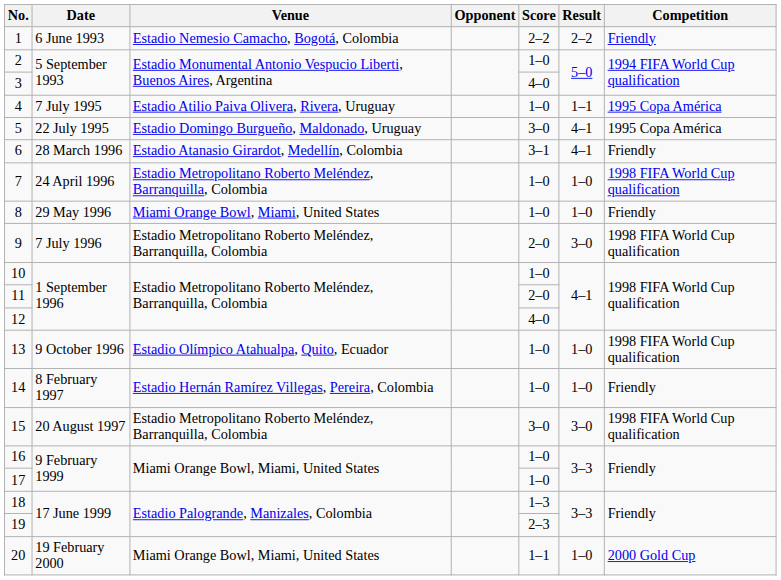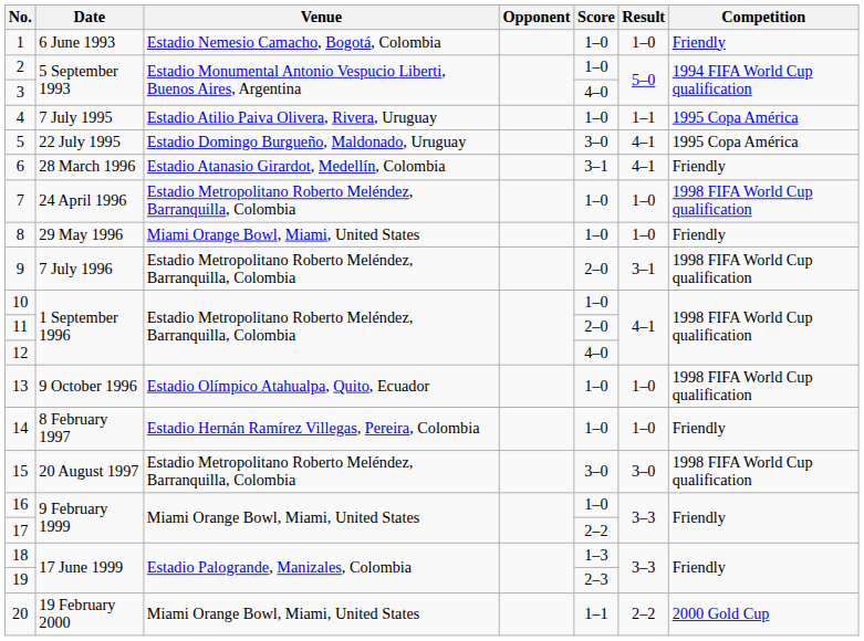 <table class="wikitable sortable">
 <tr>
 <th scope="col">No.</th>
 <th scope="col">Date</th>
 <th scope="col">Venue</th>
 <th scope="col">Opponent</th>
 <th scope="col">Score</th>
 <th scope="col">Result</th>
 <th scope="col">Competition</th>
 </tr>
 <tr>
 <td align="center">1</td>
 <td>6 June 1993</td>
 <td><a href='#'>Estadio Nemesio Camacho</a>, <a href='#'>Bogotá</a>, Colombia</td>
 <td></td>
-<td align="center">2–2</td>
-<td align="center">2–2</td>
+<td align="center">1–0</td>
+<td align="center">1–0</td>
 <td><a href='#'>Friendly</a></td>
 </tr>
 <tr>
 <td align="center">2</td>
 <td rowspan="2">5 September 1993</td>
 <td rowspan="2"><a href='#'>Estadio Monumental Antonio Vespucio Liberti</a>, <a href='#'>Buenos Aires</a>, Argentina</td>
 <td rowspan="2"></td>
 <td align="center">1–0</td>
 <td rowspan="2" style="text-align:center"><a href='#'>5–0</a></td>
 <td rowspan="2"><a href='#'>1994 FIFA World Cup qualification</a></td>
 </tr>
 <tr>
 <td align="center">3</td>
 <td align="center">4–0</td>
 </tr>
 <tr>
 <td align="center">4</td>
 <td>7 July 1995</td>
 <td><a href='#'>Estadio Atilio Paiva Olivera</a>, <a href='#'>Rivera</a>, Uruguay</td>
 <td></td>
 <td align="center">1–0</td>
 <td align="center">1–1</td>
 <td><a href='#'>1995 Copa América</a></td>
 </tr>
 <tr>
 <td align="center">5</td>
 <td>22 July 1995</td>
 <td><a href='#'>Estadio Domingo Burgueño</a>, <a href='#'>Maldonado</a>, Uruguay</td>
 <td></td>
 <td align="center">3–0</td>
 <td align="center">4–1</td>
 <td>1995 Copa América</td>
 </tr>
 <tr>
 <td align="center">6</td>
 <td>28 March 1996</td>
 <td><a href='#'>Estadio Atanasio Girardot</a>, <a href='#'>Medellín</a>, Colombia</td>
 <td></td>
 <td align="center">3–1</td>
 <td align="center">4–1</td>
 <td>Friendly</td>
 </tr>
 <tr>
 <td align="center">7</td>
 <td>24 April 1996</td>
 <td><a href='#'>Estadio Metropolitano Roberto Meléndez</a>, <a href='#'>Barranquilla</a>, Colombia</td>
 <td></td>
 <td align="center">1–0</td>
 <td align="center">1–0</td>
 <td><a href='#'>1998 FIFA World Cup qualification</a></td>
 </tr>
 <tr>
 <td align="center">8</td>
 <td>29 May 1996</td>
 <td><a href='#'>Miami Orange Bowl</a>, <a href='#'>Miami</a>, United States</td>
 <td></td>
 <td align="center">1–0</td>
 <td align="center">1–0</td>
 <td>Friendly</td>
 </tr>
 <tr>
 <td align="center">9</td>
 <td>7 July 1996</td>
 <td>Estadio Metropolitano Roberto Meléndez, Barranquilla, Colombia</td>
 <td></td>
 <td align="center">2–0</td>
-<td align="center">3–0</td>
+<td align="center">3–1</td>
 <td>1998 FIFA World Cup qualification</td>
 </tr>
 <tr>
 <td align="center">10</td>
 <td rowspan="3">1 September 1996</td>
 <td rowspan="3">Estadio Metropolitano Roberto Meléndez, Barranquilla, Colombia</td>
 <td rowspan="3"></td>
 <td align="center">1–0</td>
 <td rowspan="3" style="text-align:center">4–1</td>
 <td rowspan="3">1998 FIFA World Cup qualification</td>
 </tr>
 <tr>
 <td align="center">11</td>
 <td align="center">2–0</td>
 </tr>
 <tr>
 <td align="center">12</td>
 <td align="center">4–0</td>
 </tr>
 <tr>
 <td align="center">13</td>
 <td>9 October 1996</td>
 <td><a href='#'>Estadio Olímpico Atahualpa</a>, <a href='#'>Quito</a>, Ecuador</td>
 <td></td>
 <td align="center">1–0</td>
 <td align="center">1–0</td>
 <td>1998 FIFA World Cup qualification</td>
 </tr>
 <tr>
 <td align="center">14</td>
 <td>8 February 1997</td>
 <td><a href='#'>Estadio Hernán Ramírez Villegas</a>, <a href='#'>Pereira</a>, Colombia</td>
 <td></td>
 <td align="center">1–0</td>
 <td align="center">1–0</td>
 <td>Friendly</td>
 </tr>
 <tr>
 <td align="center">15</td>
 <td>20 August 1997</td>
 <td>Estadio Metropolitano Roberto Meléndez, Barranquilla, Colombia</td>
 <td></td>
 <td align="center">3–0</td>
 <td align="center">3–0</td>
 <td>1998 FIFA World Cup qualification</td>
 </tr>
 <tr>
 <td align="center">16</td>
 <td rowspan="2">9 February 1999</td>
 <td rowspan="2">Miami Orange Bowl, Miami, United States</td>
 <td rowspan="2"></td>
 <td align="center">1–0</td>
 <td rowspan="2" style="text-align:center">3–3</td>
 <td rowspan="2">Friendly</td>
 </tr>
 <tr>
 <td align="center">17</td>
-<td align="center">1–0</td>
+<td align="center">2–2</td>
 </tr>
 <tr>
 <td align="center">18</td>
 <td rowspan="2">17 June 1999</td>
 <td rowspan="2"><a href='#'>Estadio Palogrande</a>, <a href='#'>Manizales</a>, Colombia</td>
 <td rowspan="2"></td>
 <td align="center">1–3</td>
 <td rowspan="2" style="text-align:center">3–3</td>
 <td rowspan="2">Friendly</td>
 </tr>
 <tr>
 <td align="center">19</td>
 <td align="center">2–3</td>
 </tr>
 <tr>
 <td align="center">20</td>
 <td>19 February 2000</td>
 <td>Miami Orange Bowl, Miami, United States</td>
 <td></td>
 <td align="center">1–1</td>
-<td align="center">1–0</td>
+<td align="center">2–2</td>
 <td><a href='#'>2000 Gold Cup</a></td>
 </tr>
 </table>
